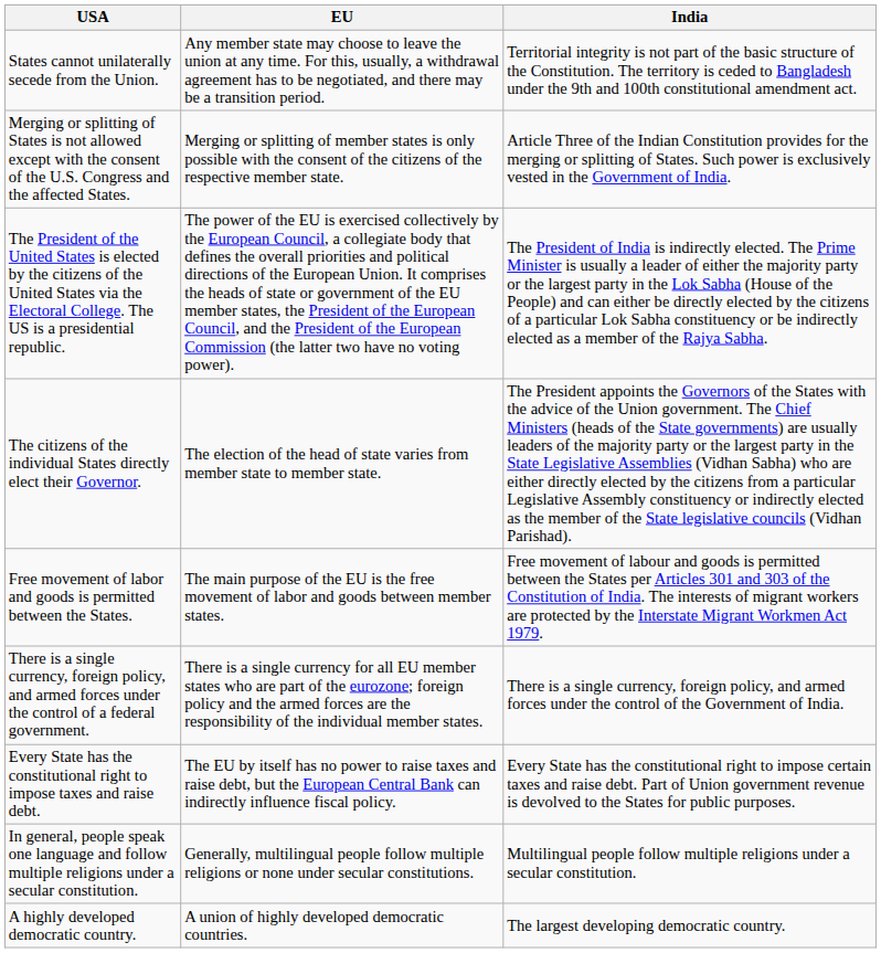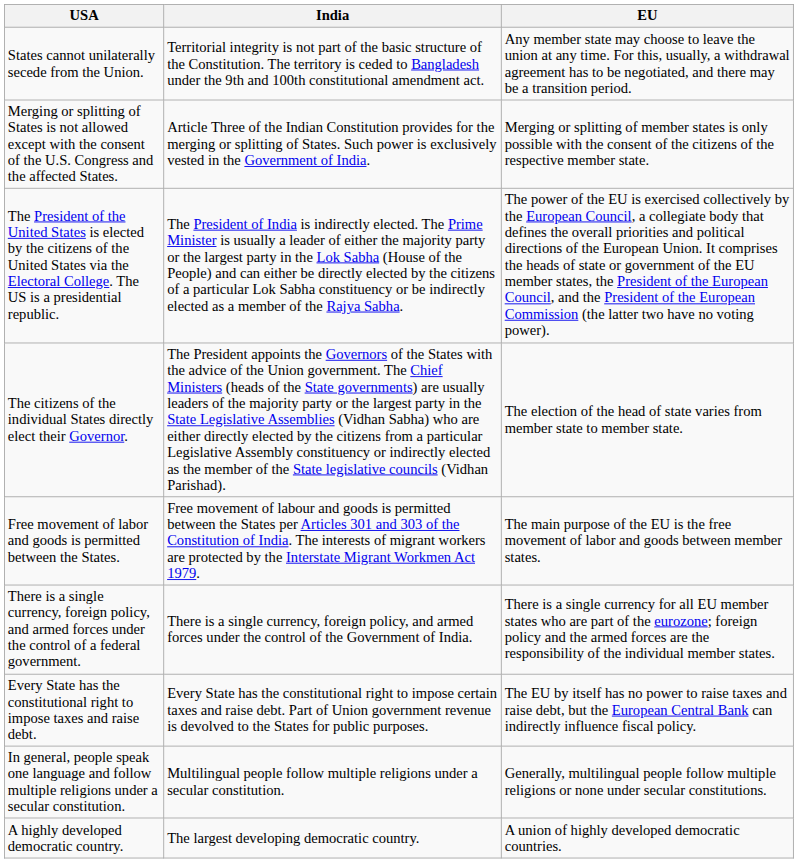 <table class="wikitable">
 <tr>
 <th>USA</th>
+<th>India</th>
 <th>EU</th>
-<th>India</th>
 </tr>
 <tr>
 <td>States cannot unilaterally secede from the Union.</td>
+<td>Territorial integrity is not part of the basic structure of the Constitution. The territory is ceded to <a href='#'>Bangladesh</a> under the 9th and 100th constitutional amendment act.</td>
 <td>Any member state may choose to leave the union at any time. For this, usually, a withdrawal agreement has to be negotiated, and there may be a transition period.</td>
-<td>Territorial integrity is not part of the basic structure of the Constitution. The territory is ceded to <a href='#'>Bangladesh</a> under the 9th and 100th constitutional amendment act.</td>
 </tr>
 <tr>
 <td>Merging or splitting of States is not allowed except with the consent of the U.S. Congress and the affected States.</td>
+<td>Article Three of the Indian Constitution provides for the merging or splitting of States. Such power is exclusively vested in the <a href='#'>Government of India</a>.</td>
 <td>Merging or splitting of member states is only possible with the consent of the citizens of the respective member state.</td>
-<td>Article Three of the Indian Constitution provides for the merging or splitting of States. Such power is exclusively vested in the <a href='#'>Government of India</a>.</td>
 </tr>
 <tr>
 <td>The <a href='#'>President of the United States</a> is elected by the citizens of the United States via the <a href='#'>Electoral College</a>. The US is a presidential republic.</td>
+<td>The <a href='#'>President of India</a> is indirectly elected. The <a href='#'>Prime Minister</a> is usually a leader of either the majority party or the largest party in the <a href='#'>Lok Sabha</a> (House of the People) and can either be directly elected by the citizens of a particular Lok Sabha constituency or be indirectly elected as a member of the <a href='#'>Rajya Sabha</a>.</td>
 <td>The power of the EU is exercised collectively by the <a href='#'>European Council</a>, a collegiate body that defines the overall priorities and political directions of the European Union. It comprises the heads of state or government of the EU member states, the <a href='#'>President of the European Council</a>, and the <a href='#'>President of the European Commission</a> (the latter two have no voting power).</td>
-<td>The <a href='#'>President of India</a> is indirectly elected. The <a href='#'>Prime Minister</a> is usually a leader of either the majority party or the largest party in the <a href='#'>Lok Sabha</a> (House of the People) and can either be directly elected by the citizens of a particular Lok Sabha constituency or be indirectly elected as a member of the <a href='#'>Rajya Sabha</a>.</td>
 </tr>
 <tr>
 <td>The citizens of the individual States directly elect their <a href='#'>Governor</a>.</td>
+<td>The President appoints the <a href='#'>Governors</a> of the States with the advice of the Union government. The <a href='#'>Chief Ministers</a> (heads of the <a href='#'>State governments</a>) are usually leaders of the majority party or the largest party in the <a href='#'>State Legislative Assemblies</a> (Vidhan Sabha) who are  either directly elected by the citizens from a particular Legislative Assembly constituency or indirectly elected as the member of the <a href='#'>State legislative councils</a> (Vidhan Parishad).</td>
 <td>The election of the head of state varies from member state to member state.</td>
-<td>The President appoints the <a href='#'>Governors</a> of the States with the advice of the Union government. The <a href='#'>Chief Ministers</a> (heads of the <a href='#'>State governments</a>) are usually leaders of the majority party or the largest party in the <a href='#'>State Legislative Assemblies</a> (Vidhan Sabha) who are  either directly elected by the citizens from a particular Legislative Assembly constituency or indirectly elected as the member of the <a href='#'>State legislative councils</a> (Vidhan Parishad).</td>
 </tr>
 <tr>
 <td>Free movement of labor and goods is permitted between the States.</td>
+<td>Free movement of labour and goods is permitted between the States per <a href='#'>Articles 301 and 303 of the Constitution of India</a>. The interests of migrant workers are protected by the <a href='#'>Interstate Migrant Workmen Act 1979</a>.</td>
 <td>The main purpose of the EU is the free movement of labor and goods between member states.</td>
-<td>Free movement of labour and goods is permitted between the States per <a href='#'>Articles 301 and 303 of the Constitution of India</a>. The interests of migrant workers are protected by the <a href='#'>Interstate Migrant Workmen Act 1979</a>.</td>
 </tr>
 <tr>
 <td>There is a single currency, foreign policy, and armed forces under the control of a federal government.</td>
+<td>There is a single currency, foreign policy, and armed forces under the control of the Government of India.</td>
 <td>There is a single currency for all EU member states who are part of the <a href='#'>eurozone</a>; foreign policy and the armed forces are the responsibility of the individual member states.</td>
-<td>There is a single currency, foreign policy, and armed forces under the control of the Government of India.</td>
 </tr>
 <tr>
 <td>Every State has the constitutional right to impose taxes and raise debt.</td>
+<td>Every State has the constitutional right to impose certain taxes and raise debt. Part of Union government revenue is devolved to the States for public purposes.</td>
 <td>The EU by itself has no power to raise taxes and raise debt, but the <a href='#'>European Central Bank</a> can indirectly influence fiscal policy.</td>
-<td>Every State has the constitutional right to impose certain taxes and raise debt. Part of Union government revenue is devolved to the States for public purposes.</td>
 </tr>
 <tr>
 <td>In general, people speak one language and follow multiple religions under a secular constitution.</td>
+<td>Multilingual people follow multiple religions under a secular constitution.</td>
 <td>Generally, multilingual people follow multiple religions or none under secular constitutions.</td>
-<td>Multilingual people follow multiple religions under a secular constitution.</td>
 </tr>
 <tr>
 <td>A highly developed democratic country.</td>
+<td>The largest developing democratic country.</td>
 <td>A union of highly developed democratic countries.</td>
-<td>The largest developing democratic country.</td>
 </tr>
 </table>
